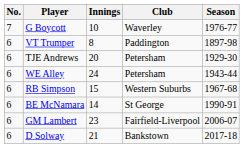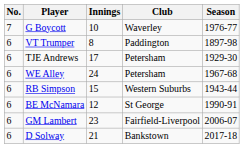 <table class="wikitable">
 <tr>
 <th>No.</th>
 <th>Player</th>
 <th>Innings</th>
 <th>Club</th>
 <th>Season</th>
 </tr>
 <tr>
 <td>7</td>
 <td><a href='#'>G Boycott</a></td>
 <td>10</td>
 <td>Waverley</td>
 <td>1976-77</td>
 </tr>
 <tr>
 <td>6</td>
 <td><a href='#'>VT Trumper</a></td>
 <td>8</td>
 <td>Paddington</td>
 <td>1897-98</td>
 </tr>
 <tr>
 <td>6</td>
 <td>TJE Andrews</td>
-<td>20</td>
+<td>17</td>
 <td>Petersham</td>
 <td>1929-30</td>
 </tr>
 <tr>
 <td>6</td>
 <td><a href='#'>WE Alley</a></td>
 <td>24</td>
 <td>Petersham</td>
-<td>1943-44</td>
+<td>1967-68</td>
 </tr>
 <tr>
 <td>6</td>
 <td><a href='#'>RB Simpson</a></td>
 <td>15</td>
 <td>Western Suburbs</td>
-<td>1967-68</td>
+<td>1943-44</td>
 </tr>
 <tr>
 <td>6</td>
 <td><a href='#'>BE McNamara</a></td>
-<td>14</td>
+<td>12</td>
 <td>St George</td>
 <td>1990-91</td>
 </tr>
 <tr>
 <td>6</td>
 <td><a href='#'>GM Lambert</a></td>
 <td>23</td>
 <td>Fairfield-Liverpool</td>
 <td>2006-07</td>
 </tr>
 <tr>
 <td>6</td>
 <td><a href='#'>D Solway</a></td>
 <td>21</td>
 <td>Bankstown</td>
 <td>2017-18</td>
 </tr>
 </table>
